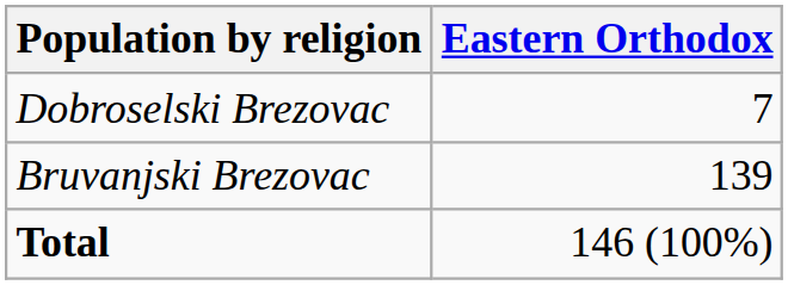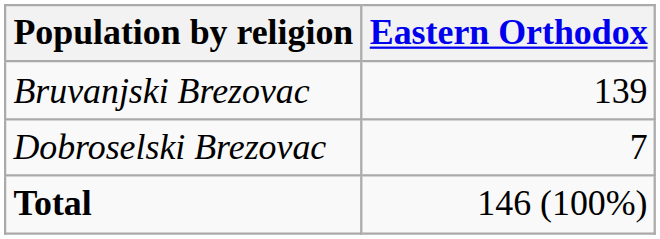 <table class="wikitable sortable">
 <tr>
 <th>Population by religion</th>
 <th><a href='#'>Eastern Orthodox</a></th>
 </tr>
 <tr>
+<td><em>Bruvanjski Brezovac</em></td>
+<td align="right">139</td>
+</tr>
+<tr>
 <td><em>Dobroselski Brezovac</em></td>
 <td align="right">7</td>
-</tr>
-<tr>
-<td><em>Bruvanjski Brezovac</em></td>
-<td align="right">139</td>
 </tr>
 <tr>
 <td><strong>Total</strong></td>
 <td align="right">146 (100%)</td>
 </tr>
 </table>
